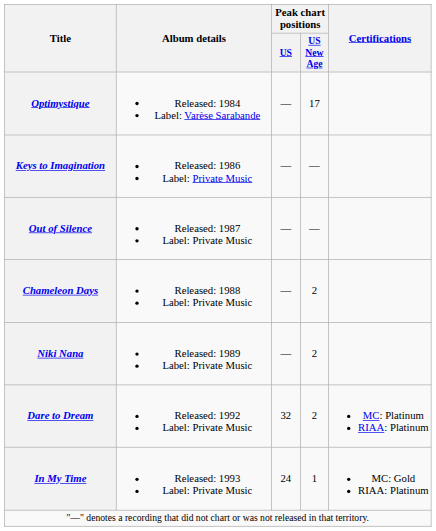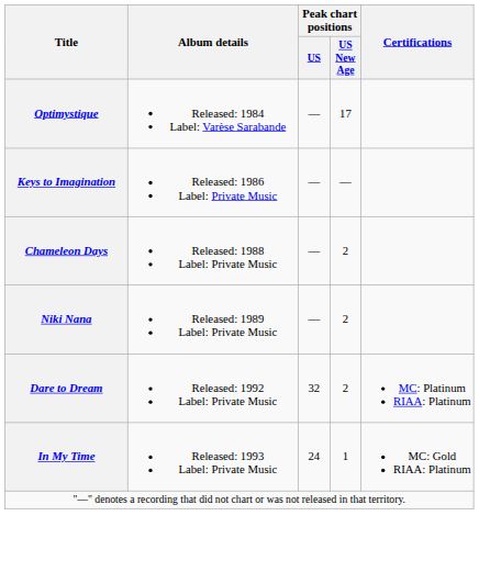 <table class="wikitable plainrowheaders" style="text-align:center;">
 <tr>
 <th rowspan="2" scope="col" style="width:10em;">Title</th>
 <th rowspan="2" scope="col" style="width:14em;">Album details</th>
 <th colspan="2">Peak chart positions</th>
 <th rowspan="2" scope="col"><a href='#'>Certifications</a></th>
 </tr>
 <tr>
 <th scope="col" style="width:2.5em;font-size:90%;"><a href='#'>US</a><br></th>
 <th scope="col" style="width:2.5em;font-size:90%;"><a href='#'>US<br>New Age</a><br></th>
 </tr>
 <tr>
 <th scope="row"><em><a href='#'>Optimystique</a></em></th>
 <td><br><ul><li>Released: 1984</li><li>Label: <a href='#'>Varèse Sarabande</a></li></ul></td>
 <td>—</td>
 <td>17</td>
 <td></td>
 </tr>
 <tr>
 <th scope="row"><em><a href='#'>Keys to Imagination</a></em></th>
 <td><br><ul><li>Released: 1986</li><li>Label: <a href='#'>Private Music</a></li></ul></td>
-<td>—</td>
-<td>—</td>
-<td></td>
-</tr>
-<tr>
-<th scope="row"><em><a href='#'>Out of Silence</a></em></th>
-<td><br><ul><li>Released: 1987</li><li>Label: Private Music</li></ul></td>
 <td>—</td>
 <td>—</td>
 <td></td>
 </tr>
 <tr>
 <th scope="row"><em><a href='#'>Chameleon Days</a></em></th>
 <td><br><ul><li>Released: 1988</li><li>Label: Private Music</li></ul></td>
 <td>—</td>
 <td>2</td>
 <td></td>
 </tr>
 <tr>
 <th scope="row"><em><a href='#'>Niki Nana</a></em></th>
 <td><br><ul><li>Released: 1989</li><li>Label: Private Music</li></ul></td>
 <td>—</td>
 <td>2</td>
 <td></td>
 </tr>
 <tr>
 <th scope="row"><em><a href='#'>Dare to Dream</a></em></th>
 <td><br><ul><li>Released: 1992</li><li>Label: Private Music</li></ul></td>
 <td>32</td>
 <td>2</td>
 <td><br><ul><li><a href='#'>MC</a>: Platinum</li><li><a href='#'>RIAA</a>: Platinum</li></ul></td>
 </tr>
 <tr>
 <th scope="row"><em><a href='#'>In My Time</a></em></th>
 <td><br><ul><li>Released: 1993</li><li>Label: Private Music</li></ul></td>
 <td>24</td>
 <td>1</td>
 <td><br><ul><li>MC: Gold</li><li>RIAA: Platinum</li></ul></td>
 </tr>
 <tr>
 <td colspan="5" style="font-size:90%">"—" denotes a recording that did not chart or was not released in that territory.</td>
 </tr>
 </table>
